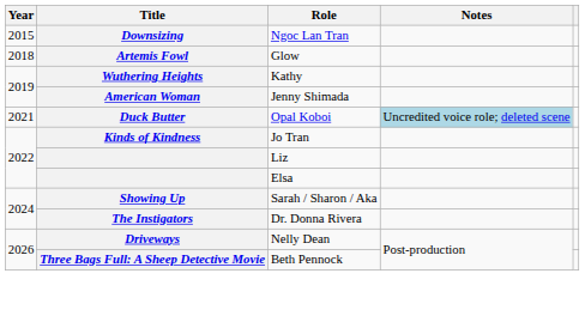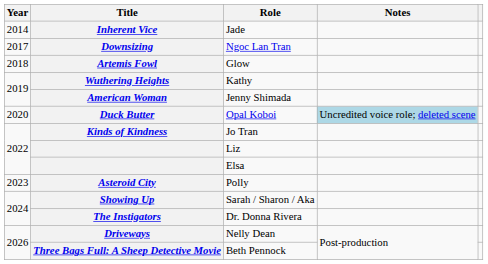 <table class="wikitable plainrowheaders sortable">
 <tr>
 <th scope="col">Year</th>
 <th scope="col">Title</th>
 <th scope="col" class="unsortable">Role</th>
 <th scope="col" class="unsortable">Notes</th>
 <th scope="col" class="unsortable"></th>
 </tr>
 <tr>
-<td>2015</td>
+<td>2014</td>
+<th scope="row"><em><a href='#'>Inherent Vice</a></em></th>
+<td>Jade</td>
+<td></td>
+<td style="text-align:center;"></td>
+</tr>
+<tr>
+<td>2017</td>
 <th scope="row"><em><a href='#'>Downsizing</a></em></th>
 <td><a href='#'>Ngoc Lan Tran</a></td>
 <td></td>
 <td style="text-align:center;"></td>
 </tr>
 <tr>
 <td>2018</td>
 <th scope="row"><em><a href='#'>Artemis Fowl</a></em></th>
 <td>Glow</td>
 <td></td>
 <td style="text-align:center;"></td>
 </tr>
 <tr>
 <td rowspan=2>2019</td>
 <th scope="row"><em><a href='#'>Wuthering Heights</a></em></th>
 <td>Kathy</td>
 <td></td>
 <td style="text-align:center;"></td>
 </tr>
 <tr>
 <th scope="row"><em><a href='#'>American Woman</a></em></th>
 <td>Jenny Shimada</td>
 <td></td>
 <td style="text-align:center;"></td>
 </tr>
 <tr>
-<td>2021</td>
+<td>2020</td>
 <th scope="row"><em><a href='#'>Duck Butter</a></em></th>
 <td><a href='#'>Opal Koboi</a></td>
 <td style="background: lightblue;">Uncredited voice role; <a href='#'>deleted scene</a></td>
 <td style="text-align:center;"></td>
 </tr>
 <tr>
 <td rowspan="3">2022</td>
 <th scope="row"><em><a href='#'>Kinds of Kindness</a></em></th>
 <td>Jo Tran</td>
 <td></td>
 <td style="text-align:center;"></td>
 </tr>
 <tr>
 <th scope="row"><em></em></th>
 <td>Liz</td>
 <td></td>
 <td style="text-align:center;"></td>
 </tr>
 <tr>
 <th scope="row"><em></em></th>
 <td>Elsa</td>
+<td></td>
+<td style="text-align:center;"></td>
+</tr>
+<tr>
+<td>2023</td>
+<th scope="row"><em><a href='#'>Asteroid City</a></em></th>
+<td>Polly</td>
 <td></td>
 <td style="text-align:center;"></td>
 </tr>
 <tr>
 <td rowspan="2">2024</td>
 <th scope="row"><em><a href='#'>Showing Up</a></em></th>
 <td>Sarah / Sharon / Aka</td>
 <td></td>
 <td style="text-align:center;"></td>
 </tr>
 <tr>
 <th scope="row"><em><a href='#'>The Instigators</a></em></th>
 <td>Dr. Donna Rivera</td>
 <td></td>
 <td style="text-align:center;"></td>
 </tr>
 <tr>
 <td rowspan="2">2026</td>
 <th scope="row"><em><a href='#'>Driveways</a></em></th>
 <td>Nelly Dean</td>
 <td rowspan=2>Post-production</td>
 <td style="text-align:center;"></td>
 </tr>
 <tr>
 <th scope="row"><em><a href='#'>Three Bags Full: A Sheep Detective Movie</a></em></th>
 <td>Beth Pennock</td>
 <td style="text-align:center;"></td>
 </tr>
 </table>
